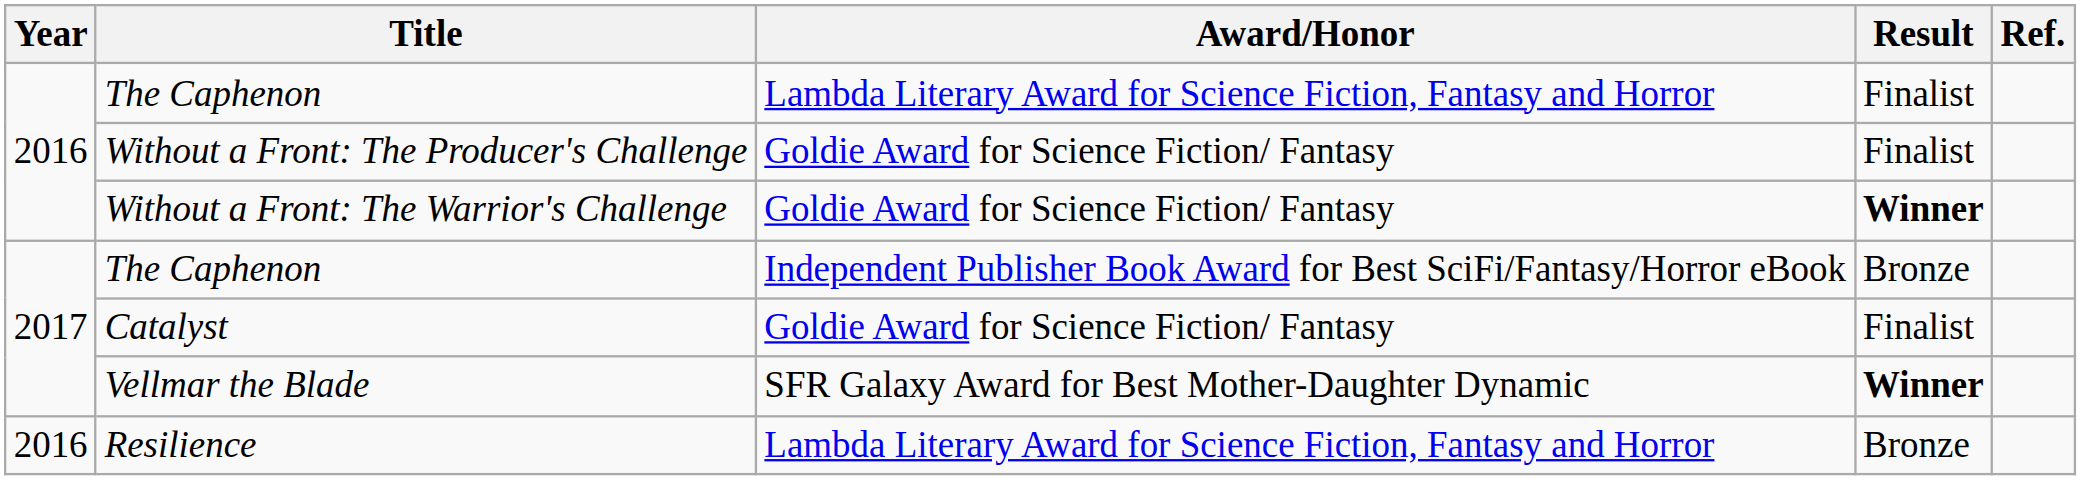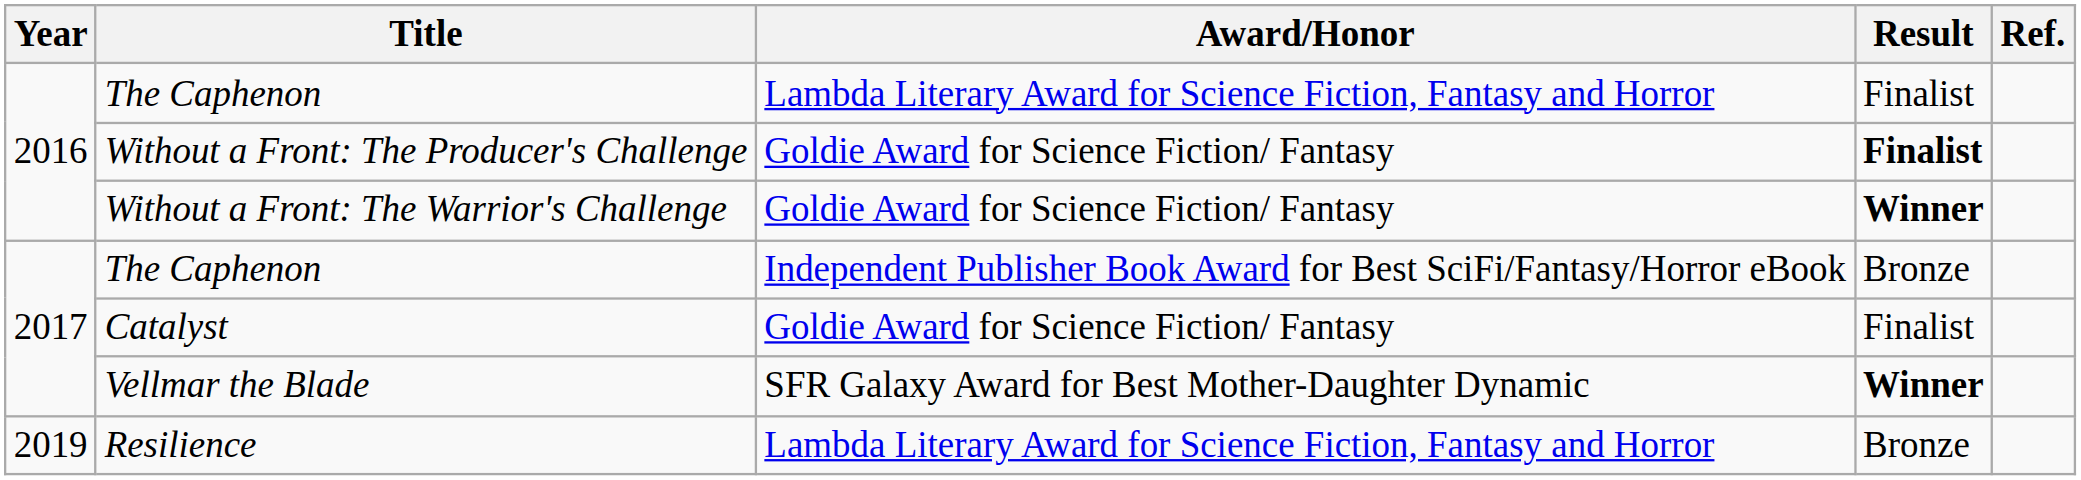 <table class="wikitable">
 <tr>
 <th>Year</th>
 <th>Title</th>
 <th>Award/Honor</th>
 <th>Result</th>
 <th>Ref.</th>
 </tr>
 <tr>
 <td rowspan="3">2016</td>
 <td><em>The Caphenon</em></td>
 <td><a href='#'>Lambda Literary Award for Science Fiction, Fantasy and Horror</a></td>
 <td>Finalist</td>
 <td></td>
 </tr>
 <tr>
 <td><em>Without a Front: The Producer's Challenge</em></td>
 <td><a href='#'>Goldie Award</a> for Science Fiction/ Fantasy</td>
-<td>Finalist</td>
+<td><strong>Finalist</strong></td>
 <td></td>
 </tr>
 <tr>
 <td><em>Without a Front: The Warrior's Challenge</em></td>
 <td><a href='#'>Goldie Award</a> for Science Fiction/ Fantasy</td>
 <td><strong>Winner</strong></td>
 <td></td>
 </tr>
 <tr>
 <td rowspan="3">2017</td>
 <td><em>The Caphenon</em></td>
 <td><a href='#'>Independent Publisher Book Award</a> for Best SciFi/Fantasy/Horror eBook</td>
 <td>Bronze</td>
 <td></td>
 </tr>
 <tr>
 <td><em>Catalyst</em></td>
 <td><a href='#'>Goldie Award</a> for Science Fiction/ Fantasy</td>
 <td>Finalist</td>
 <td></td>
 </tr>
 <tr>
 <td><em>Vellmar the Blade</em></td>
 <td>SFR Galaxy Award for Best Mother-Daughter Dynamic</td>
 <td><strong>Winner</strong></td>
 <td></td>
 </tr>
 <tr>
-<td>2016</td>
+<td>2019</td>
 <td><em>Resilience</em></td>
 <td><a href='#'>Lambda Literary Award for Science Fiction, Fantasy and Horror</a></td>
 <td>Bronze</td>
 <td></td>
 </tr>
 </table>
